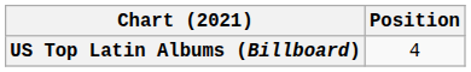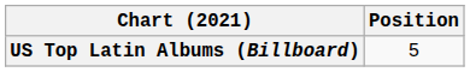 <table class="wikitable plainrowheaders" style="text-align:center">
 <tr>
 <th scope="col">Chart (2021)</th>
 <th scope="col">Position</th>
 </tr>
 <tr>
 <th scope="row">US Top Latin Albums (<em>Billboard</em>)</th>
-<td>4</td>
+<td>5</td>
 </tr>
 </table>
